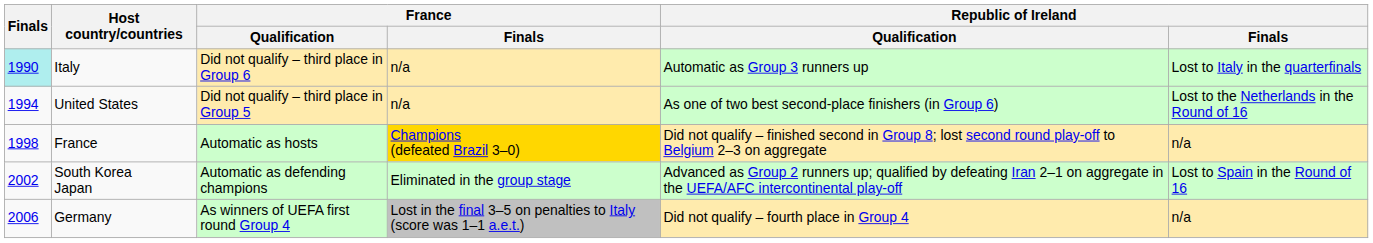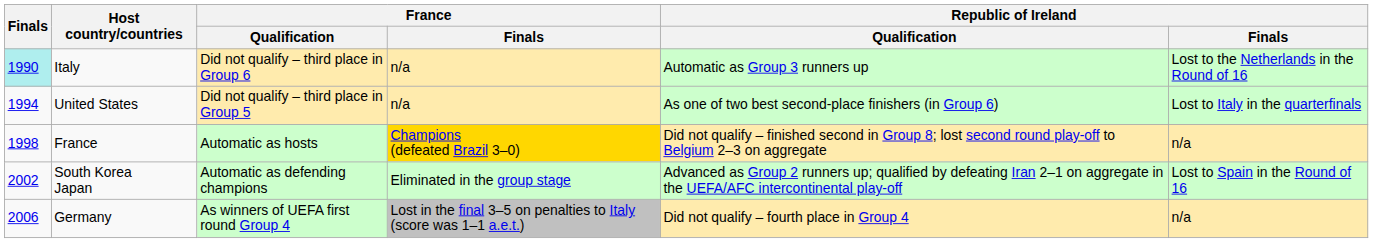 <table class=wikitable>
 <tr>
 <th rowspan="2">Finals</th>
 <th rowspan="2">Host country/countries</th>
 <th colspan="2">France</th>
 <th colspan="2">Republic of Ireland</th>
 </tr>
 <tr>
 <th>Qualification</th>
 <th>Finals</th>
 <th>Qualification</th>
 <th>Finals</th>
 </tr>
 <tr>
 <td style="background: paleturquoise;"><a href='#'>1990</a></td>
 <td> Italy</td>
 <td style="background:#ffebad;">Did not qualify – third place in <a href='#'>Group 6</a></td>
 <td style="background:#ffebad;">n/a</td>
 <td style="background:#cfc;">Automatic as <a href='#'>Group 3</a> runners up</td>
-<td style="background:#cfc;">Lost to <a href='#'>Italy</a> in the <a href='#'>quarterfinals</a></td>
+<td style="background:#cfc;">Lost to the <a href='#'>Netherlands</a> in the  <a href='#'>Round of 16</a></td>
 </tr>
 <tr>
 <td><a href='#'>1994</a></td>
 <td> United States</td>
 <td style="background:#ffebad;">Did not qualify – third place in <a href='#'>Group 5</a></td>
 <td style="background:#ffebad;">n/a</td>
 <td style="background:#cfc;">As one of two best second-place finishers (in <a href='#'>Group 6</a>)</td>
-<td style="background:#cfc;">Lost to the <a href='#'>Netherlands</a> in the  <a href='#'>Round of 16</a></td>
+<td style="background:#cfc;">Lost to <a href='#'>Italy</a> in the <a href='#'>quarterfinals</a></td>
 </tr>
 <tr>
 <td><a href='#'>1998</a></td>
 <td> France</td>
 <td style="background:#cfc;">Automatic as hosts</td>
 <td style="background:gold;"><a href='#'>Champions</a> <br> (defeated <a href='#'>Brazil</a> 3–0)</td>
 <td style="background:#ffebad;">Did not qualify – finished second in <a href='#'>Group 8</a>; lost <a href='#'>second round play-off</a> to <a href='#'>Belgium</a> 2–3 on aggregate</td>
 <td style="background:#ffebad;">n/a</td>
 </tr>
 <tr>
 <td><a href='#'>2002</a></td>
 <td> South Korea<br> Japan</td>
 <td style="background:#cfc;">Automatic as defending champions</td>
 <td style="background:#cfc;">Eliminated in the <a href='#'>group stage</a></td>
 <td style="background:#cfc;">Advanced as <a href='#'>Group 2</a> runners up; qualified by defeating <a href='#'>Iran</a> 2–1 on aggregate in the <a href='#'>UEFA/AFC intercontinental play-off</a></td>
 <td style="background:#cfc;">Lost to <a href='#'>Spain</a> in the <a href='#'>Round of 16</a> <br></td>
 </tr>
 <tr>
 <td><a href='#'>2006</a></td>
 <td> Germany</td>
 <td style="background:#cfc;">As winners of UEFA first round <a href='#'>Group 4</a></td>
 <td style="background:silver;">Lost in the <a href='#'>final</a> 3–5 on penalties to <a href='#'>Italy</a> (score was 1–1 <a href='#'>a.e.t.</a>)</td>
 <td style="background:#ffebad;">Did not qualify – fourth place in <a href='#'>Group 4</a></td>
 <td style="background:#ffebad;">n/a</td>
 </tr>
 </table>
